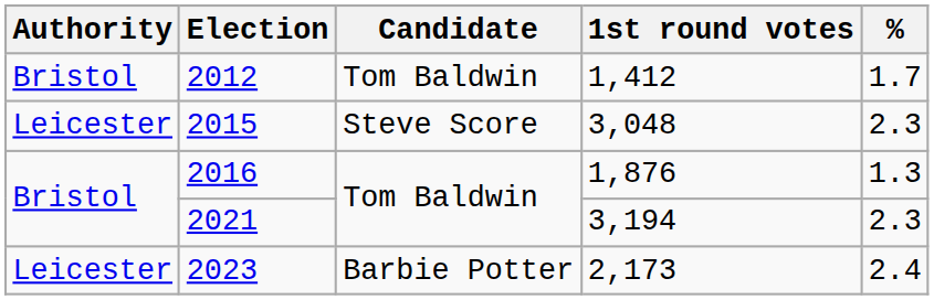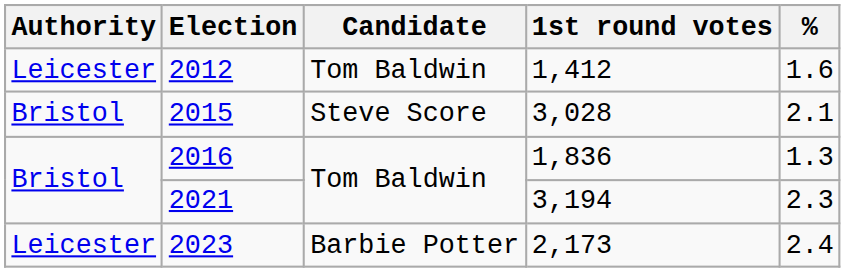 <table class="wikitable">
 <tr>
 <th>Authority</th>
 <th>Election</th>
 <th>Candidate</th>
 <th>1st round votes</th>
 <th>%</th>
 </tr>
 <tr>
-<td><a href='#'>Bristol</a></td>
+<td><a href='#'>Leicester</a></td>
 <td><a href='#'>2012</a></td>
 <td>Tom Baldwin</td>
 <td>1,412</td>
-<td>1.7</td>
+<td>1.6</td>
 </tr>
 <tr>
-<td><a href='#'>Leicester</a></td>
+<td><a href='#'>Bristol</a></td>
 <td><a href='#'>2015</a></td>
 <td>Steve Score</td>
-<td>3,048</td>
-<td>2.3</td>
+<td>3,028</td>
+<td>2.1</td>
 </tr>
 <tr>
 <td rowspan=2><a href='#'>Bristol</a></td>
 <td><a href='#'>2016</a></td>
 <td rowspan=2>Tom Baldwin</td>
-<td>1,876</td>
+<td>1,836</td>
 <td>1.3</td>
 </tr>
 <tr>
 <td><a href='#'>2021</a></td>
 <td>3,194</td>
 <td>2.3</td>
 </tr>
 <tr>
 <td><a href='#'>Leicester</a></td>
 <td><a href='#'>2023</a></td>
 <td>Barbie Potter</td>
 <td>2,173</td>
 <td>2.4</td>
 </tr>
 </table>
